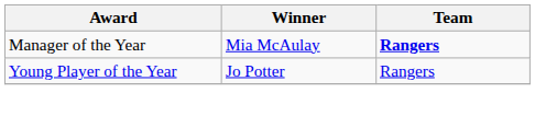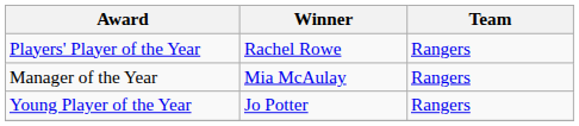 <table class="wikitable">
 <tr>
 <th width=200>Award</th>
 <th width=140>Winner</th>
 <th width=140>Team</th>
 </tr>
 <tr>
+<td><a href='#'>Players' Player of the Year</a></td>
+<td><a href='#'>Rachel Rowe</a></td>
+<td><a href='#'>Rangers</a></td>
+</tr>
+<tr>
 <td>Manager of the Year</td>
 <td><a href='#'>Mia McAulay</a></td>
-<td><strong><a href='#'>Rangers</a></strong></td>
+<td><a href='#'>Rangers</a></td>
 </tr>
 <tr>
 <td><a href='#'>Young Player of the Year</a></td>
 <td><a href='#'>Jo Potter</a></td>
 <td><a href='#'>Rangers</a></td>
 </tr>
 <tr>
 </tr>
 </table>
